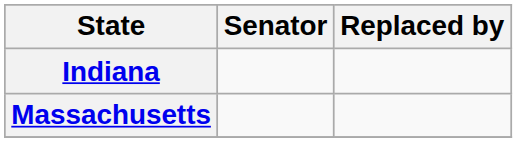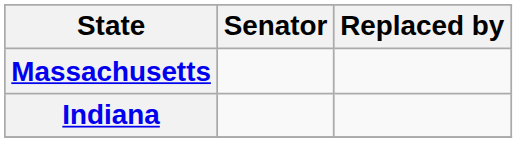 <table class="wikitable sortable plainrowheaders">
 <tr>
 <th scope="col">State</th>
 <th scope="col">Senator</th>
 <th scope="col">Replaced by</th>
 </tr>
 <tr>
-<th><a href='#'>Indiana</a></th>
+<th><a href='#'>Massachusetts</a></th>
 <td></td>
 <td></td>
 </tr>
 <tr>
-<th><a href='#'>Massachusetts</a></th>
+<th><a href='#'>Indiana</a></th>
 <td></td>
 <td></td>
 </tr>
 <tr>
 </tr>
 </table>
